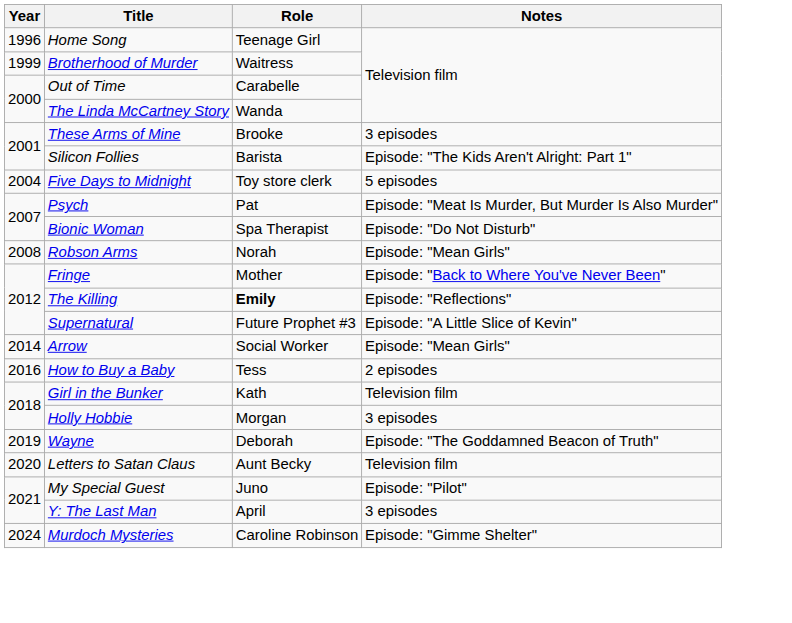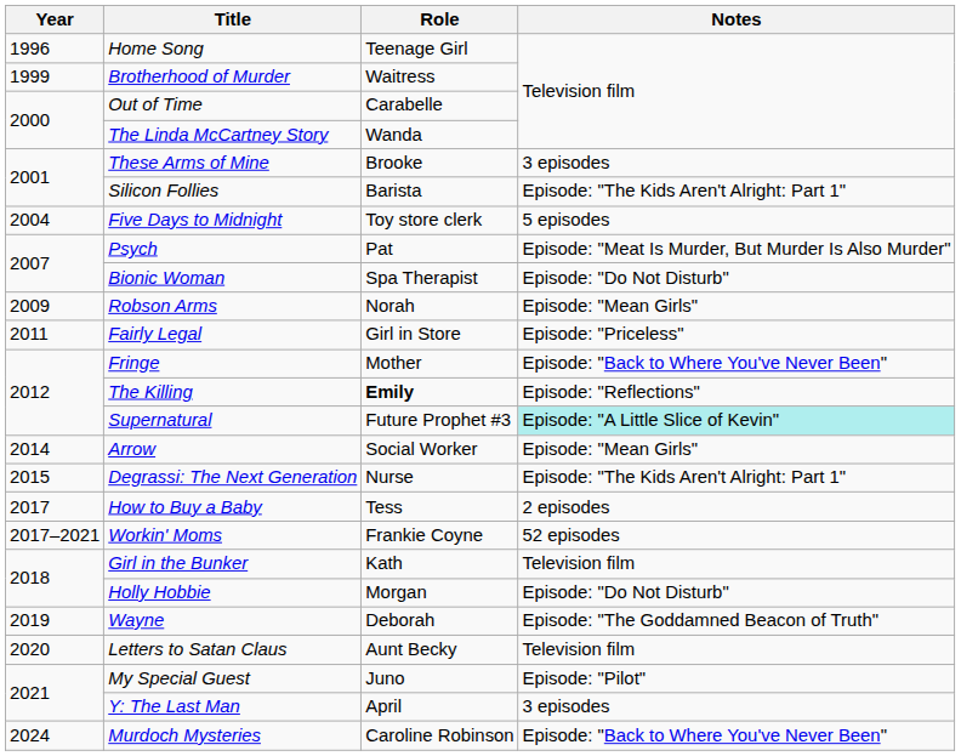 <table class="wikitable sortable">
 <tr>
 <th>Year</th>
 <th>Title</th>
 <th>Role</th>
 <th class="unsortable">Notes</th>
 </tr>
 <tr>
 <td>1996</td>
 <td><em>Home Song</em></td>
 <td>Teenage Girl</td>
 <td rowspan="4">Television film</td>
 </tr>
 <tr>
 <td>1999</td>
 <td><em><a href='#'>Brotherhood of Murder</a></em></td>
 <td>Waitress</td>
 </tr>
 <tr>
 <td rowspan="2">2000</td>
 <td><em>Out of Time</em></td>
 <td>Carabelle</td>
 </tr>
 <tr>
 <td data-sort-value="Linda McCartney Story, The"><em><a href='#'>The Linda McCartney Story</a></em></td>
 <td>Wanda</td>
 </tr>
 <tr>
 <td rowspan="2">2001</td>
 <td><a href='#'><em>These Arms of Mine</em></a></td>
 <td>Brooke</td>
 <td>3 episodes</td>
 </tr>
 <tr>
 <td><em>Silicon Follies</em></td>
 <td>Barista</td>
 <td>Episode: "The Kids Aren't Alright: Part 1"</td>
 </tr>
 <tr>
 <td>2004</td>
 <td><em><a href='#'>Five Days to Midnight</a></em></td>
 <td>Toy store clerk</td>
 <td>5 episodes</td>
 </tr>
 <tr>
 <td rowspan="2">2007</td>
 <td><em><a href='#'>Psych</a></em></td>
 <td>Pat</td>
 <td>Episode: "Meat Is Murder, But Murder Is Also Murder"</td>
 </tr>
 <tr>
 <td><a href='#'><em>Bionic Woman</em></a></td>
 <td>Spa Therapist</td>
 <td>Episode: "Do Not Disturb"</td>
 </tr>
 <tr>
-<td>2008</td>
+<td>2009</td>
 <td><em><a href='#'>Robson Arms</a></em></td>
 <td>Norah</td>
 <td>Episode: "Mean Girls"</td>
+</tr>
+<tr>
+<td>2011</td>
+<td><em><a href='#'>Fairly Legal</a></em></td>
+<td>Girl in Store</td>
+<td>Episode: "Priceless"</td>
 </tr>
 <tr>
 <td rowspan="3">2012</td>
 <td><a href='#'><em>Fringe</em></a></td>
 <td>Mother</td>
 <td>Episode: "<a href='#'>Back to Where You've Never Been</a>"</td>
 </tr>
 <tr>
 <td data-sort-value="Killing, The"><a href='#'><em>The Killing</em></a></td>
 <td><strong>Emily</strong></td>
 <td>Episode: "Reflections"</td>
 </tr>
 <tr>
 <td><a href='#'><em>Supernatural</em></a></td>
 <td>Future Prophet #3</td>
-<td>Episode: "A Little Slice of Kevin"</td>
+<td style="background: paleturquoise;">Episode: "A Little Slice of Kevin"</td>
 </tr>
 <tr>
 <td>2014</td>
 <td><a href='#'><em>Arrow</em></a></td>
 <td>Social Worker</td>
 <td>Episode: "Mean Girls"</td>
 </tr>
 <tr>
-<td>2016</td>
+<td>2015</td>
+<td><em><a href='#'>Degrassi: The Next Generation</a></em></td>
+<td>Nurse</td>
+<td>Episode: "The Kids Aren't Alright: Part 1"</td>
+</tr>
+<tr>
+<td>2017</td>
 <td><em><a href='#'>How to Buy a Baby</a></em></td>
 <td>Tess</td>
 <td>2 episodes</td>
+</tr>
+<tr>
+<td>2017–2021</td>
+<td><em><a href='#'>Workin' Moms</a></em></td>
+<td>Frankie Coyne</td>
+<td>52 episodes</td>
 </tr>
 <tr>
 <td rowspan="2">2018</td>
 <td><em><a href='#'>Girl in the Bunker</a></em></td>
 <td>Kath</td>
 <td>Television film</td>
 </tr>
 <tr>
 <td><a href='#'><em>Holly Hobbie</em></a></td>
 <td>Morgan</td>
-<td>3 episodes</td>
+<td>Episode: "Do Not Disturb"</td>
 </tr>
 <tr>
 <td>2019</td>
 <td><a href='#'><em>Wayne</em></a></td>
 <td>Deborah</td>
 <td>Episode: "The Goddamned Beacon of Truth"</td>
 </tr>
 <tr>
 <td>2020</td>
 <td><em>Letters to Satan Claus</em></td>
 <td>Aunt Becky</td>
 <td>Television film</td>
 </tr>
 <tr>
 <td rowspan="2">2021</td>
 <td><em>My Special Guest</em></td>
 <td>Juno</td>
 <td>Episode: "Pilot"</td>
 </tr>
 <tr>
 <td><a href='#'><em>Y: The Last Man</em></a></td>
 <td>April</td>
 <td>3 episodes</td>
 </tr>
 <tr>
 <td>2024</td>
 <td><em><a href='#'>Murdoch Mysteries</a></em></td>
 <td>Caroline Robinson</td>
-<td>Episode: "Gimme Shelter"</td>
+<td>Episode: "<a href='#'>Back to Where You've Never Been</a>"</td>
 </tr>
 </table>
